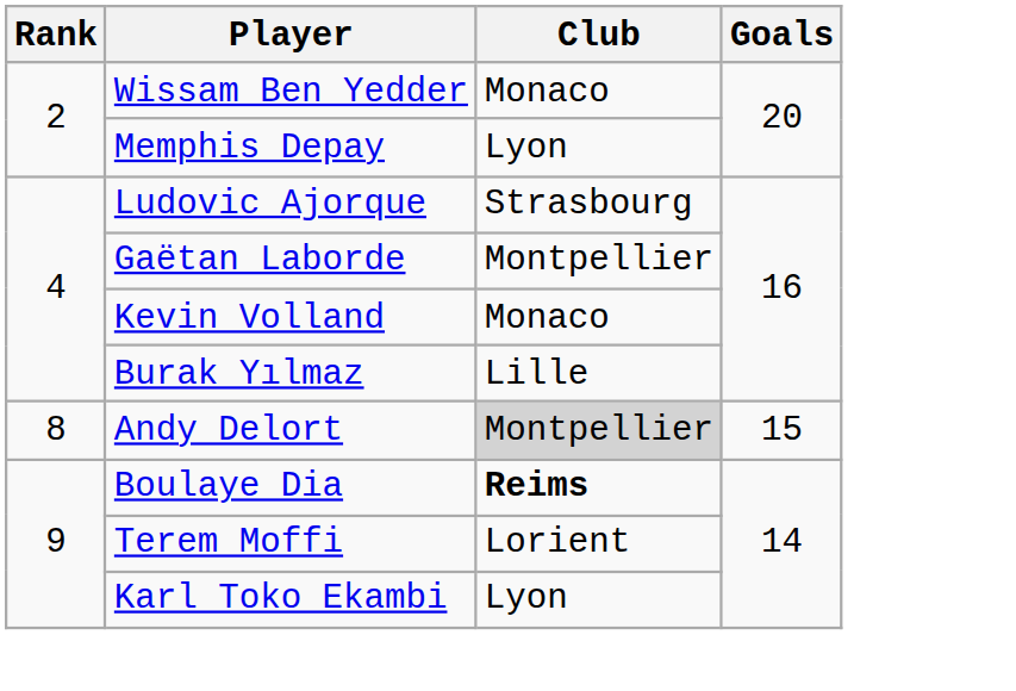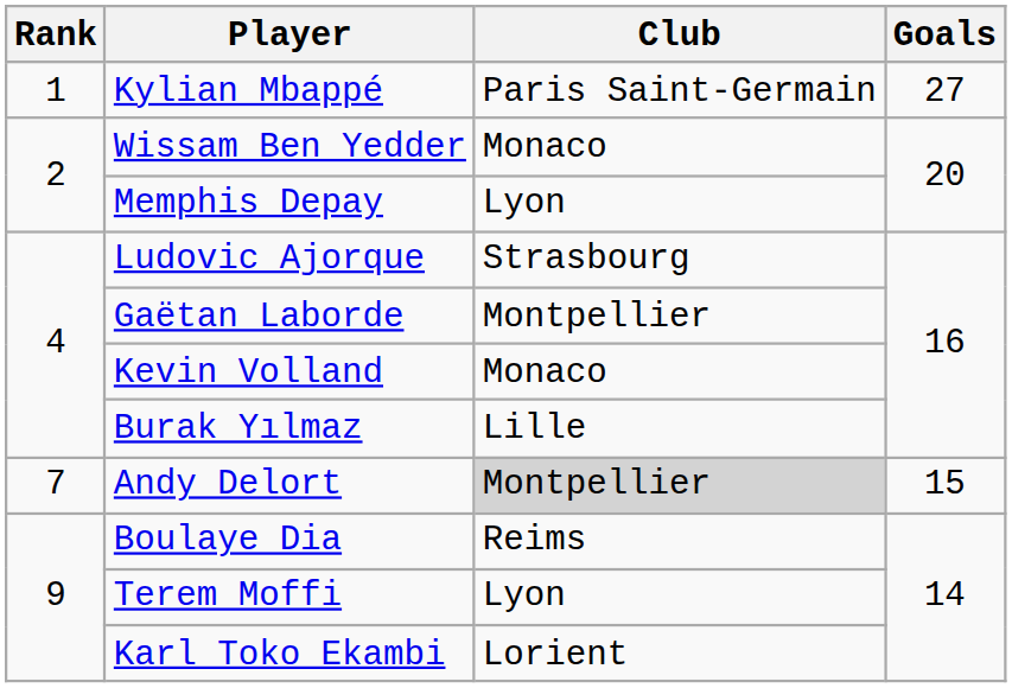 <table class="wikitable" style="text-align:center">
 <tr>
 <th>Rank</th>
 <th>Player</th>
 <th>Club</th>
 <th>Goals</th>
+</tr>
+<tr>
+<td>1</td>
+<td align="left"> <a href='#'>Kylian Mbappé</a></td>
+<td align="left">Paris Saint-Germain</td>
+<td>27</td>
 </tr>
 <tr>
 <td rowspan=2>2</td>
 <td align="left"> <a href='#'>Wissam Ben Yedder</a></td>
 <td align="left">Monaco</td>
 <td rowspan=2>20</td>
 </tr>
 <tr>
 <td align="left"> <a href='#'>Memphis Depay</a></td>
 <td align="left">Lyon</td>
 </tr>
 <tr>
 <td rowspan=4>4</td>
 <td align="left"> <a href='#'>Ludovic Ajorque</a></td>
 <td align="left">Strasbourg</td>
 <td rowspan=4>16</td>
 </tr>
 <tr>
 <td align="left"> <a href='#'>Gaëtan Laborde</a></td>
 <td align="left">Montpellier</td>
 </tr>
 <tr>
 <td align="left"> <a href='#'>Kevin Volland</a></td>
 <td align="left">Monaco</td>
 </tr>
 <tr>
 <td align="left"> <a href='#'>Burak Yılmaz</a></td>
 <td align="left">Lille</td>
 </tr>
 <tr>
-<td>8</td>
+<td>7</td>
 <td align="left"> <a href='#'>Andy Delort</a></td>
 <td align="left" style="background: lightgrey;">Montpellier</td>
 <td>15</td>
 </tr>
 <tr>
 <td rowspan=3>9</td>
 <td align="left"> <a href='#'>Boulaye Dia</a></td>
-<td align="left"><strong>Reims</strong></td>
+<td align="left">Reims</td>
 <td rowspan=3>14</td>
 </tr>
 <tr>
 <td align="left"> <a href='#'>Terem Moffi</a></td>
-<td align="left">Lorient</td>
+<td align="left">Lyon</td>
 </tr>
 <tr>
 <td align="left"> <a href='#'>Karl Toko Ekambi</a></td>
-<td align="left">Lyon</td>
+<td align="left">Lorient</td>
 </tr>
 </table>
